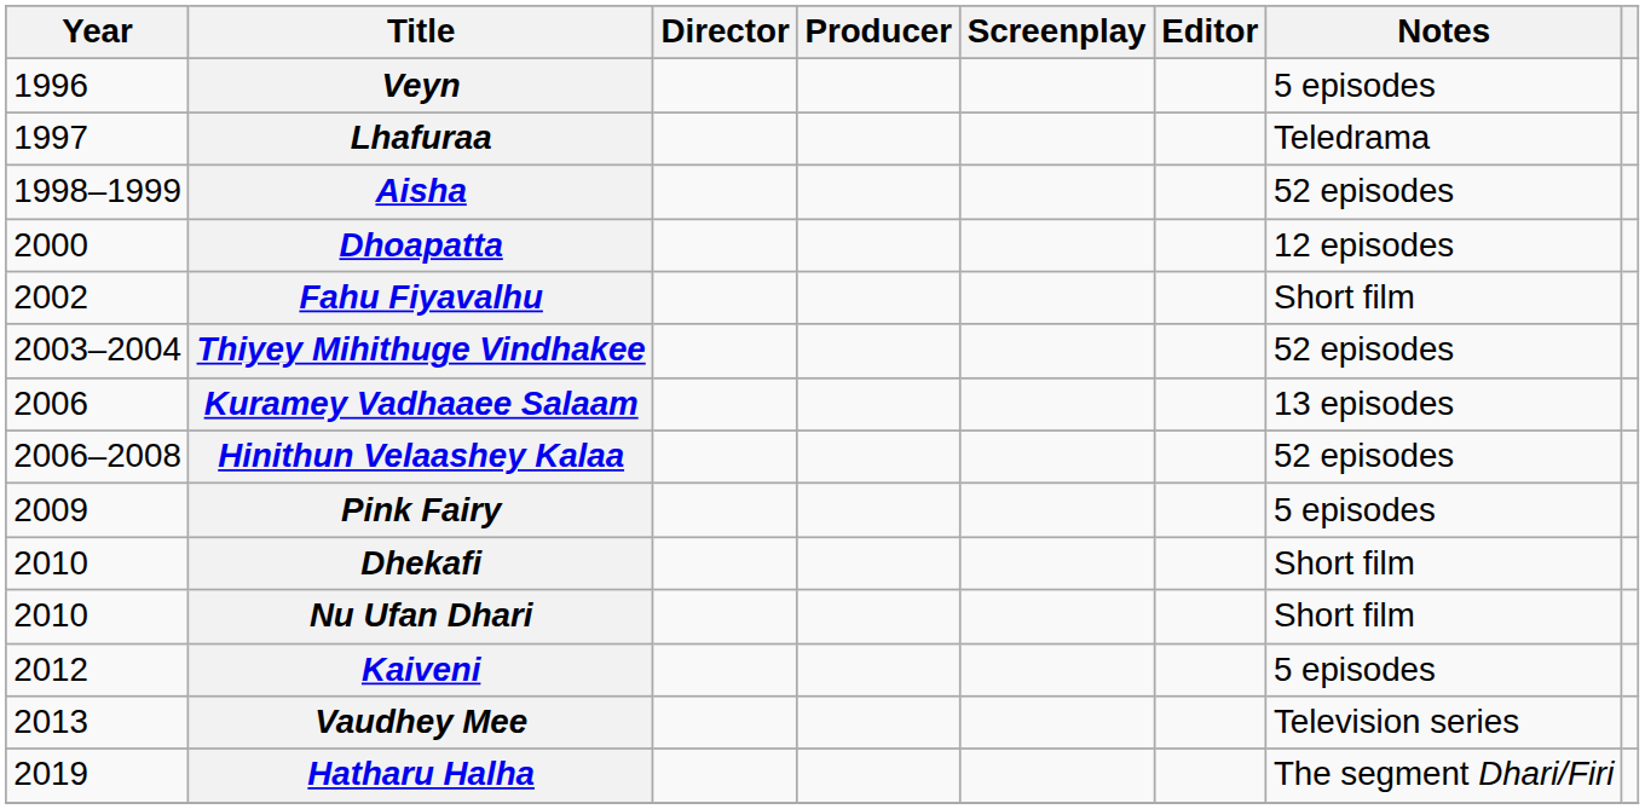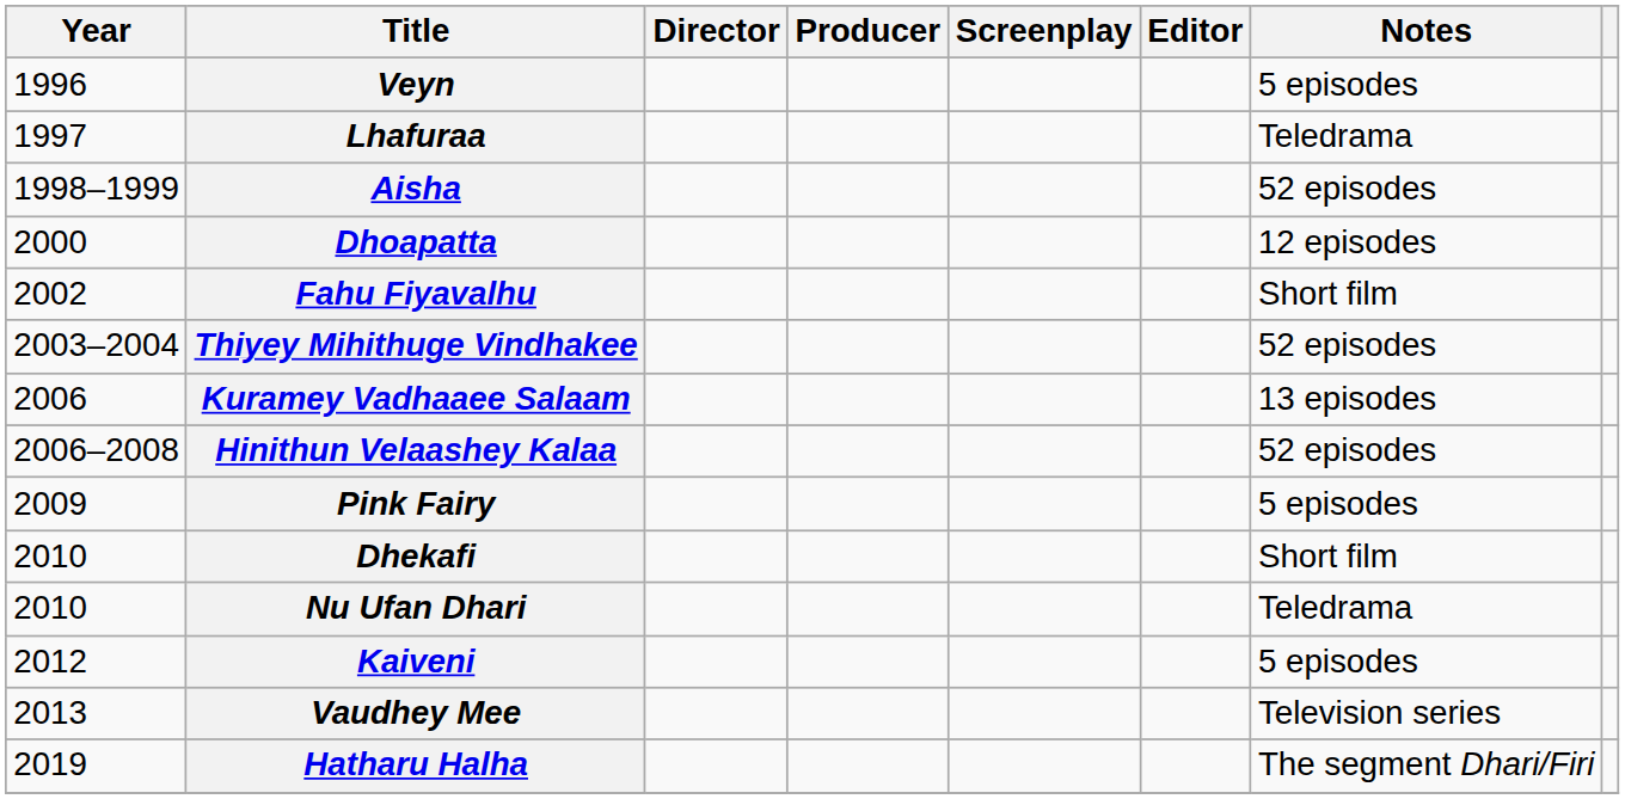 <table class="wikitable sortable plainrowheaders">
 <tr style="background:#ccc; text-align:center;">
 <th scope="col">Year</th>
 <th scope="col">Title</th>
 <th scope="col">Director</th>
 <th scope="col">Producer</th>
 <th scope="col">Screenplay</th>
 <th scope="col">Editor</th>
 <th scope="col">Notes</th>
 <th scope="col" class="unsortable"></th>
 </tr>
 <tr>
 <td>1996</td>
 <th scope="row"><em>Veyn</em></th>
 <td></td>
 <td></td>
 <td></td>
 <td></td>
 <td>5 episodes</td>
 <td></td>
 </tr>
 <tr>
 <td>1997</td>
 <th scope="row"><em>Lhafuraa</em></th>
 <td></td>
 <td></td>
 <td></td>
 <td></td>
 <td>Teledrama</td>
 <td></td>
 </tr>
 <tr>
 <td>1998–1999</td>
 <th scope="row"><em><a href='#'>Aisha</a></em></th>
 <td></td>
 <td></td>
 <td></td>
 <td></td>
 <td>52 episodes</td>
 <td style="text-align: center;"></td>
 </tr>
 <tr>
 <td>2000</td>
 <th scope="row"><em><a href='#'>Dhoapatta</a></em></th>
 <td></td>
 <td></td>
 <td></td>
 <td></td>
 <td>12 episodes</td>
 <td style="text-align: center;"></td>
 </tr>
 <tr>
 <td>2002</td>
 <th scope="row"><em><a href='#'>Fahu Fiyavalhu</a></em></th>
 <td></td>
 <td></td>
 <td></td>
 <td></td>
 <td>Short film</td>
 <td style="text-align: center;"></td>
 </tr>
 <tr>
 <td>2003–2004</td>
 <th scope="row"><em><a href='#'>Thiyey Mihithuge Vindhakee</a></em></th>
 <td></td>
 <td></td>
 <td></td>
 <td></td>
 <td>52 episodes</td>
 <td style="text-align: center;"></td>
 </tr>
 <tr>
 <td>2006</td>
 <th scope="row"><em><a href='#'>Kuramey Vadhaaee Salaam</a></em></th>
 <td></td>
 <td></td>
 <td></td>
 <td></td>
 <td>13 episodes</td>
 <td style="text-align: center;"></td>
 </tr>
 <tr>
 <td>2006–2008</td>
 <th scope="row"><em><a href='#'>Hinithun Velaashey Kalaa</a></em></th>
 <td></td>
 <td></td>
 <td></td>
 <td></td>
 <td>52 episodes</td>
 <td style="text-align: center;"></td>
 </tr>
 <tr>
 <td>2009</td>
 <th scope="row"><em>Pink Fairy</em></th>
 <td></td>
 <td></td>
 <td></td>
 <td></td>
 <td>5 episodes</td>
 <td style="text-align: center;"></td>
 </tr>
 <tr>
 <td>2010</td>
 <th scope="row"><em>Dhekafi</em></th>
 <td></td>
 <td></td>
 <td></td>
 <td></td>
 <td>Short film</td>
 <td style="text-align: center;"></td>
 </tr>
 <tr>
 <td>2010</td>
 <th scope="row"><em>Nu Ufan Dhari</em></th>
 <td></td>
 <td></td>
 <td></td>
 <td></td>
-<td>Short film</td>
+<td>Teledrama</td>
 <td style="text-align: center;"></td>
 </tr>
 <tr>
 <td>2012</td>
 <th scope="row"><em><a href='#'>Kaiveni</a></em></th>
 <td></td>
 <td></td>
 <td></td>
 <td></td>
 <td>5 episodes</td>
 <td style="text-align: center;"></td>
 </tr>
 <tr>
 <td>2013</td>
 <th scope="row"><em>Vaudhey Mee</em></th>
 <td></td>
 <td></td>
 <td></td>
 <td></td>
 <td>Television series</td>
 <td style="text-align: center;"></td>
 </tr>
 <tr>
 <td>2019</td>
 <th scope="row"><em><a href='#'>Hatharu Halha</a></em></th>
 <td></td>
 <td></td>
 <td></td>
 <td></td>
 <td>The segment <em>Dhari/Firi</em></td>
 <td style="text-align: center;"></td>
 </tr>
 <tr>
 </tr>
 </table>
